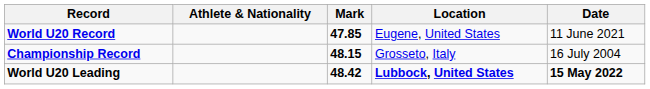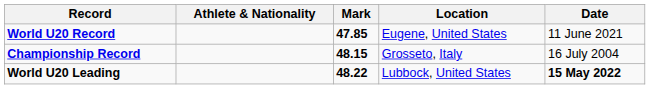 <table class="wikitable" width=65%>
 <tr>
 <th>Record</th>
 <th>Athlete & Nationality</th>
 <th>Mark</th>
 <th>Location</th>
 <th>Date</th>
 </tr>
 <tr>
 <td><strong><a href='#'>World U20 Record</a></strong></td>
 <td></td>
 <td><strong>47.85</strong></td>
 <td><a href='#'>Eugene</a>, <a href='#'>United States</a></td>
 <td>11 June 2021</td>
 </tr>
 <tr>
 <td><strong><a href='#'>Championship Record</a></strong></td>
 <td></td>
 <td><strong>48.15</strong></td>
 <td><a href='#'>Grosseto</a>, <a href='#'>Italy</a></td>
 <td>16 July 2004</td>
 </tr>
 <tr>
 <td><strong>World U20 Leading</strong></td>
 <td></td>
-<td><strong>48.42</strong></td>
-<td><strong><a href='#'>Lubbock</a>, <a href='#'>United States</a></strong></td>
+<td><strong>48.22</strong></td>
+<td><a href='#'>Lubbock</a>, <a href='#'>United States</a></td>
 <td><strong>15 May 2022</strong></td>
 </tr>
 </table>
